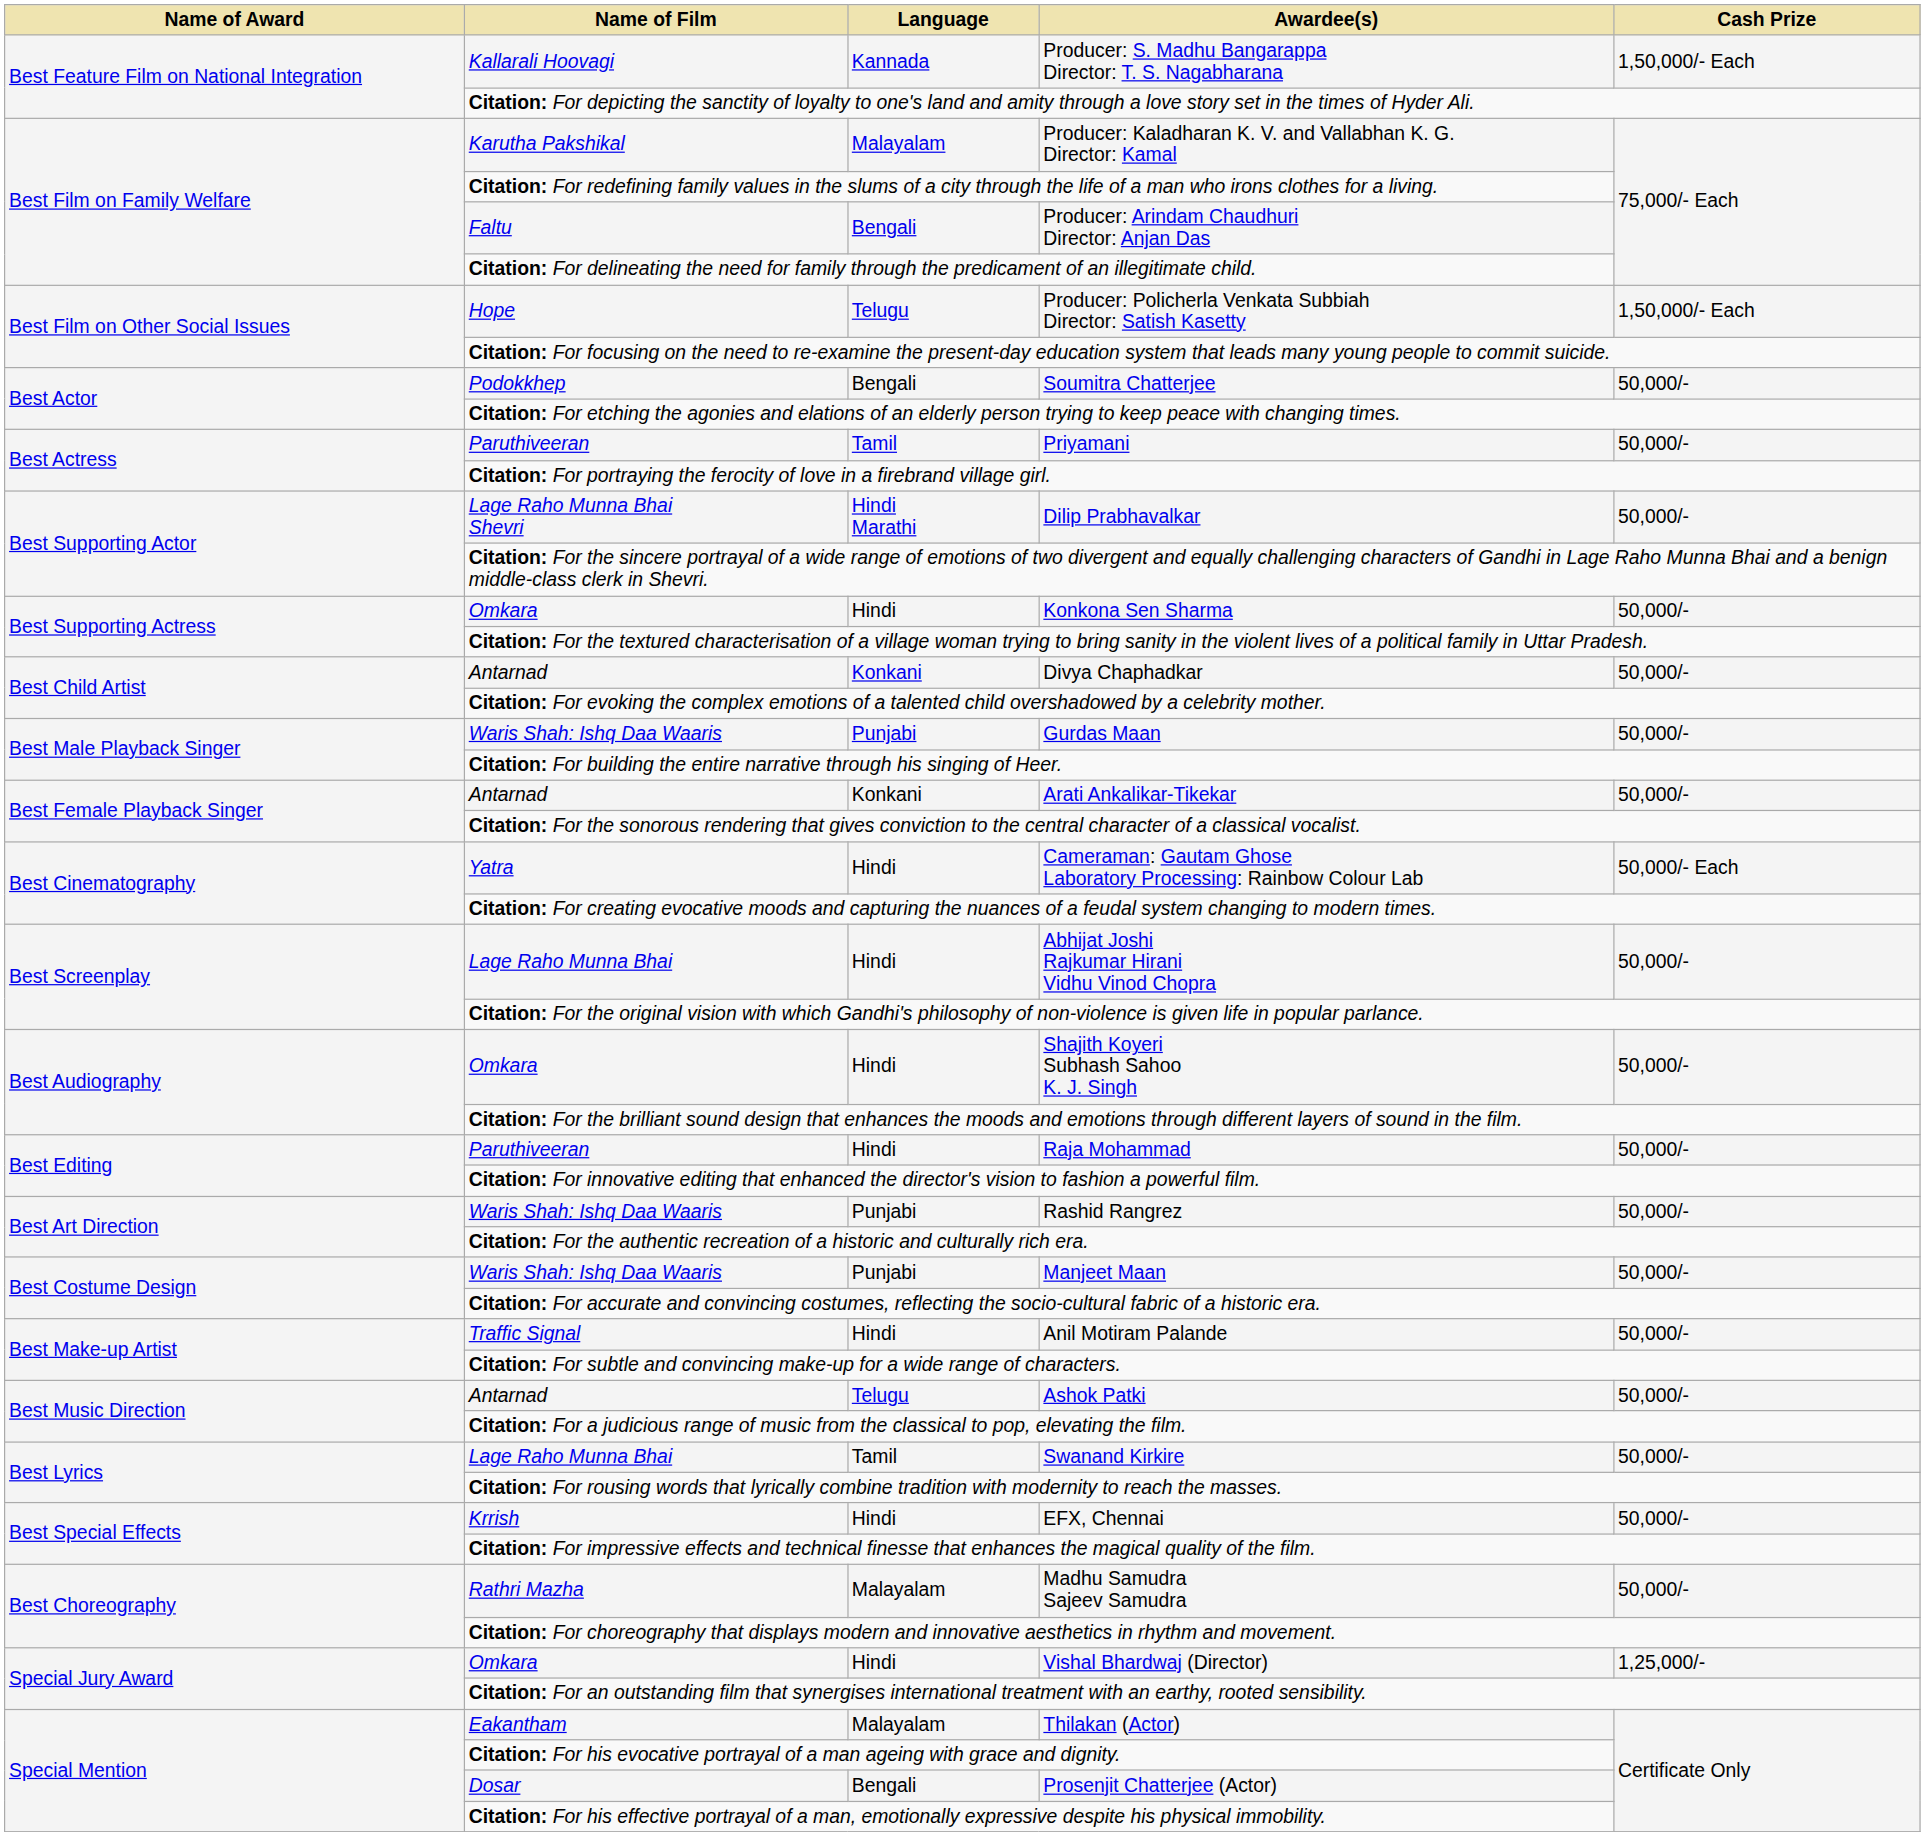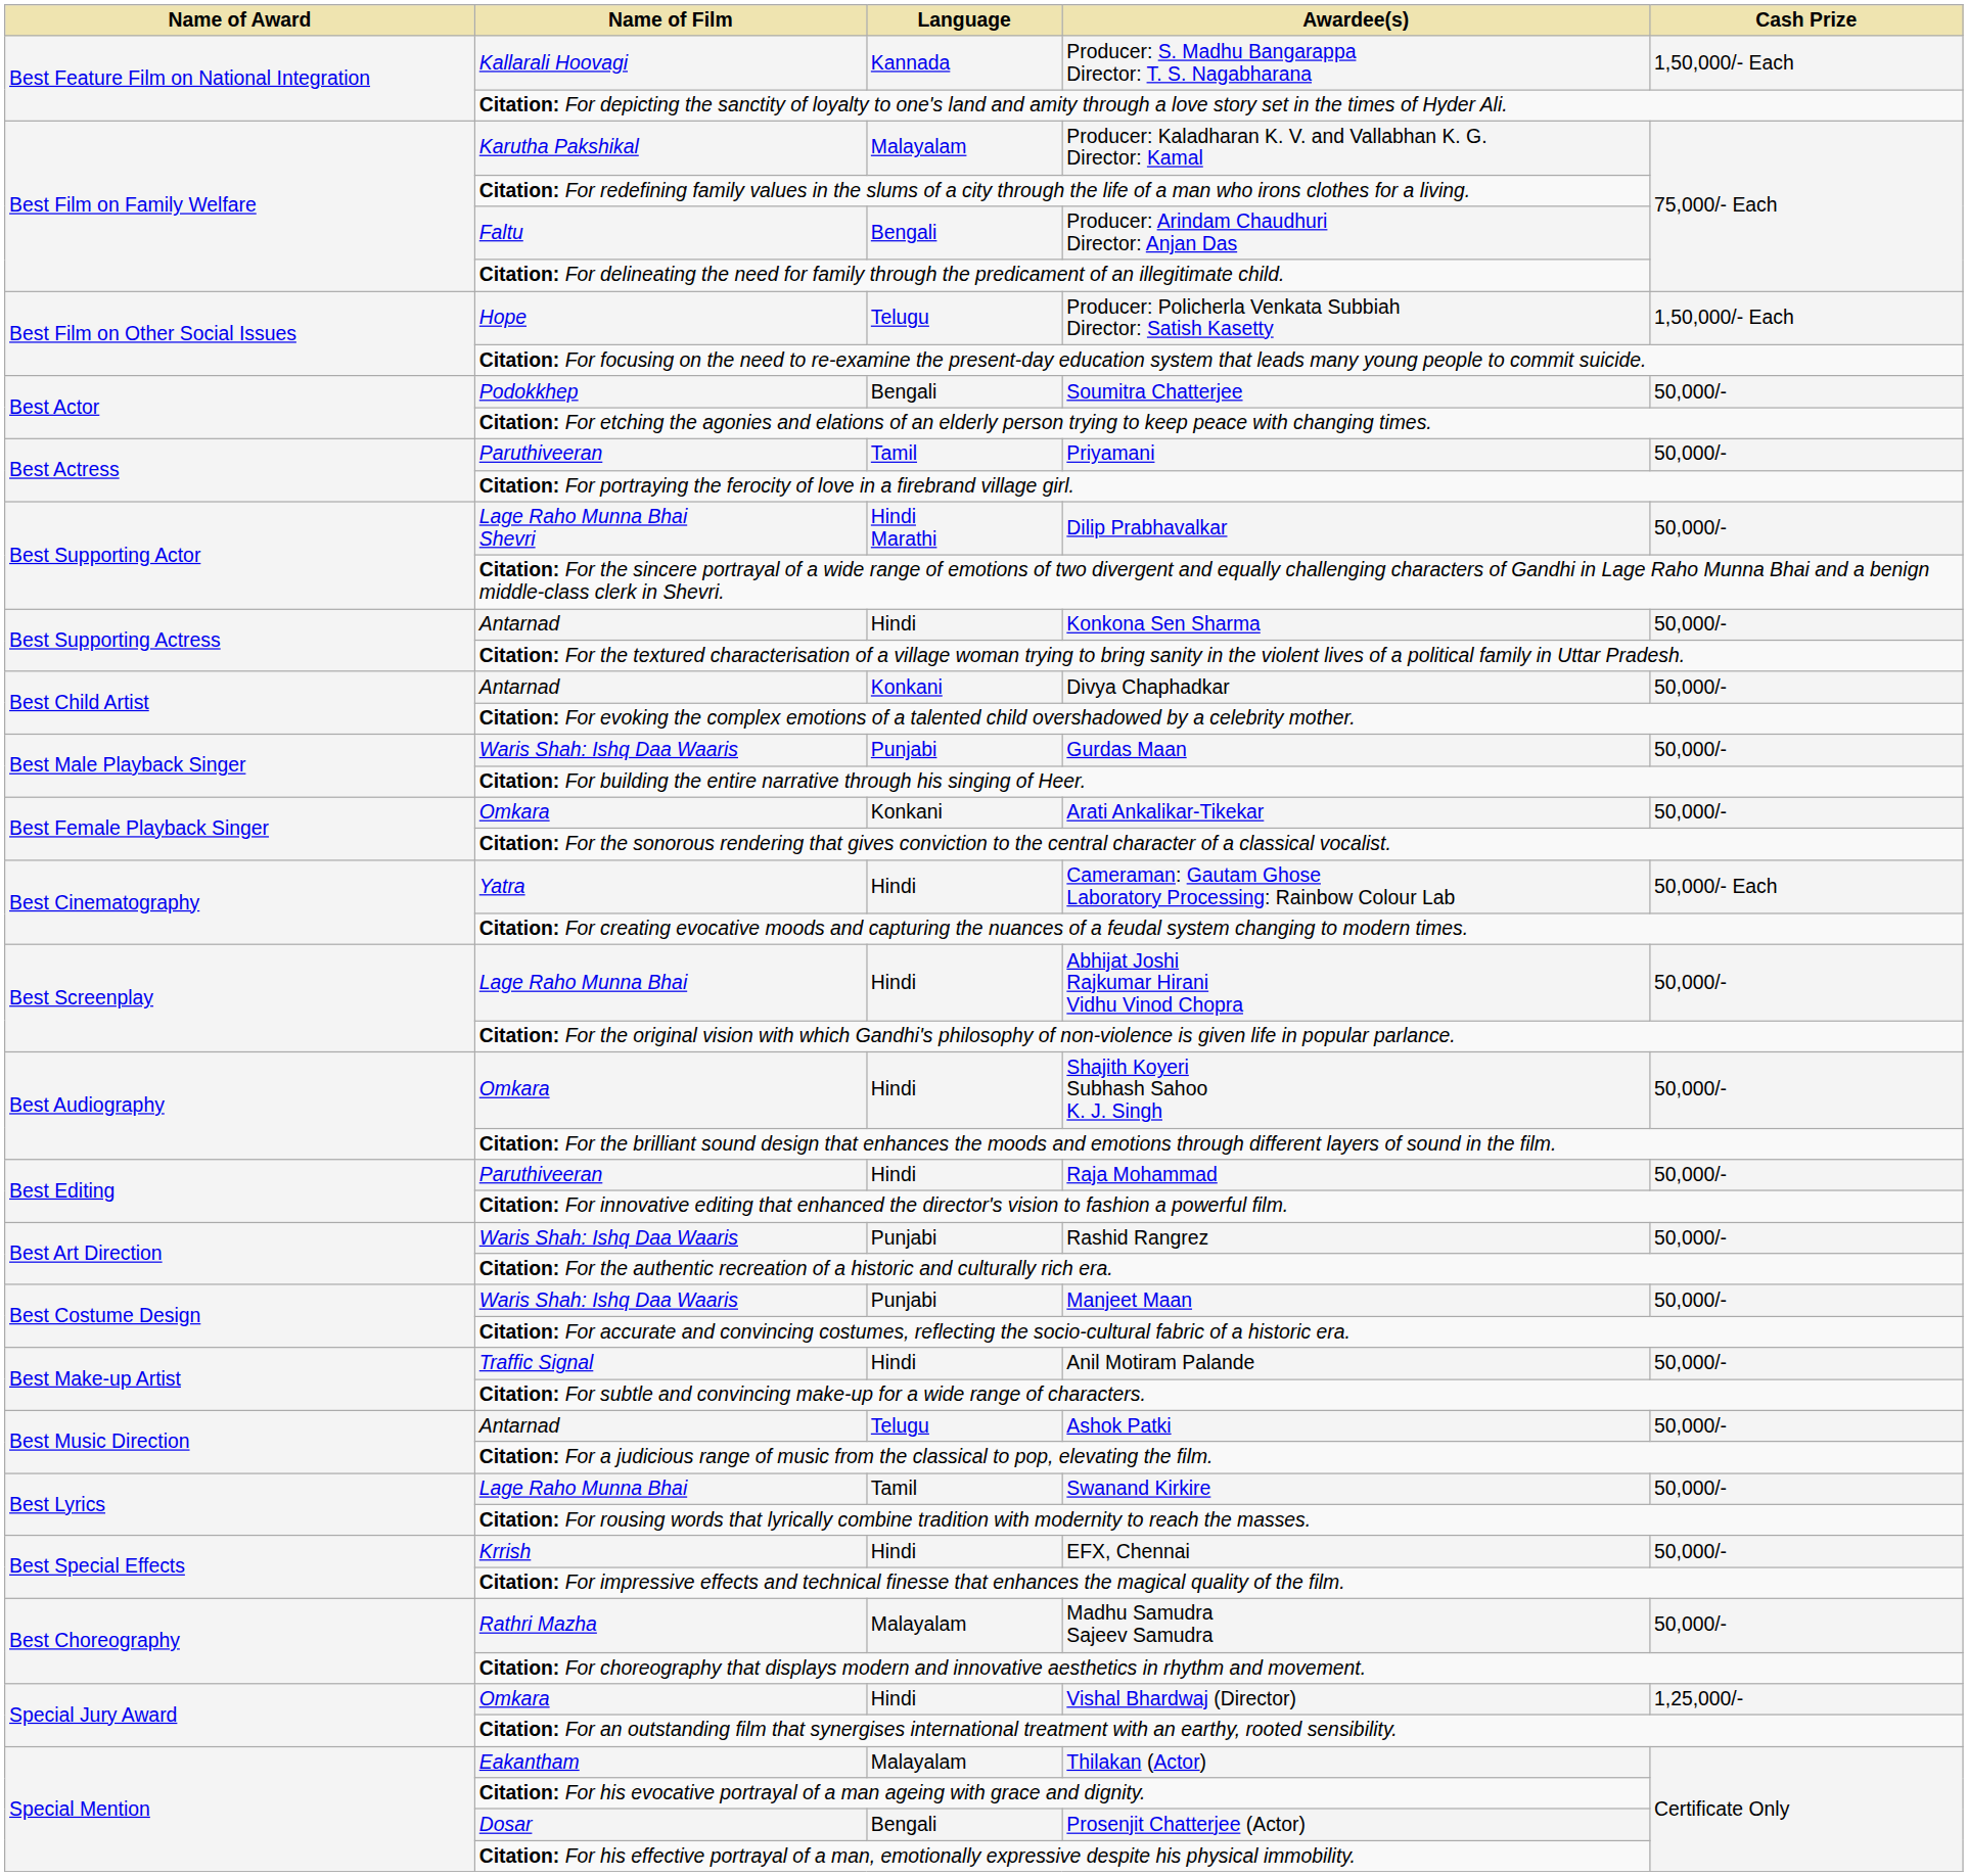 <table class="wikitable" style="width:100%;">
 <tr>
 <th style="background-color:#EFE4B0;width:24%;">Name of Award</th>
 <th style="background-color:#EFE4B0;width:20%;">Name of Film</th>
 <th style="background-color:#EFE4B0;width:10%;">Language</th>
 <th style="background-color:#EFE4B0;width:30%;">Awardee(s)</th>
 <th style="background-color:#EFE4B0;width:16%;">Cash Prize</th>
 </tr>
 <tr style="background-color:#F4F4F4">
 <td rowspan="2"><a href='#'>Best Feature Film on National Integration</a></td>
 <td><em><a href='#'>Kallarali Hoovagi</a></em></td>
 <td><a href='#'>Kannada</a></td>
 <td>Producer: <a href='#'>S. Madhu Bangarappa</a><br>Director: <a href='#'>T. S. Nagabharana</a></td>
 <td> 1,50,000/- Each</td>
 </tr>
 <tr style="background-color:#F9F9F9">
 <td colspan="4"><strong>Citation:</strong> <em>For depicting the sanctity of loyalty to one's land and amity through a love story set in the times of Hyder Ali.</em></td>
 </tr>
 <tr style="background-color:#F4F4F4">
 <td rowspan="4"><a href='#'>Best Film on Family Welfare</a></td>
 <td><em><a href='#'>Karutha Pakshikal</a></em></td>
 <td><a href='#'>Malayalam</a></td>
 <td>Producer: Kaladharan K. V. and Vallabhan K. G.<br>Director: <a href='#'>Kamal</a></td>
 <td rowspan="4"> 75,000/- Each</td>
 </tr>
 <tr style="background-color:#F9F9F9">
 <td colspan="3"><strong>Citation:</strong> <em>For redefining family values in the slums of a city through the life of a man who irons clothes for a living.</em></td>
 </tr>
 <tr style="background-color:#F4F4F4">
 <td><em><a href='#'>Faltu</a></em></td>
 <td><a href='#'>Bengali</a></td>
 <td>Producer: <a href='#'>Arindam Chaudhuri</a><br>Director: <a href='#'>Anjan Das</a></td>
 </tr>
 <tr style="background-color:#F9F9F9">
 <td colspan="3"><strong>Citation:</strong> <em>For delineating the need for family through the predicament of an illegitimate child.</em></td>
 </tr>
 <tr style="background-color:#F4F4F4">
 <td rowspan="2"><a href='#'>Best Film on Other Social Issues</a></td>
 <td><em><a href='#'>Hope</a></em></td>
 <td><a href='#'>Telugu</a></td>
 <td>Producer: Policherla Venkata Subbiah<br>Director: <a href='#'>Satish Kasetty</a></td>
 <td> 1,50,000/- Each</td>
 </tr>
 <tr style="background-color:#F9F9F9">
 <td colspan="4"><strong>Citation:</strong> <em>For focusing on the need to re-examine the present-day education system that leads many young people to commit suicide.</em></td>
 </tr>
 <tr style="background-color:#F4F4F4">
 <td rowspan="2"><a href='#'>Best Actor</a></td>
 <td><em><a href='#'>Podokkhep</a></em></td>
 <td>Bengali</td>
 <td><a href='#'>Soumitra Chatterjee</a></td>
 <td> 50,000/-</td>
 </tr>
 <tr style="background-color:#F9F9F9">
 <td colspan="4"><strong>Citation:</strong> <em>For etching the agonies and elations of an elderly person trying to keep peace with changing times.</em></td>
 </tr>
 <tr style="background-color:#F4F4F4">
 <td rowspan="2"><a href='#'>Best Actress</a></td>
 <td><em><a href='#'>Paruthiveeran</a></em></td>
 <td><a href='#'>Tamil</a></td>
 <td><a href='#'>Priyamani</a></td>
 <td> 50,000/-</td>
 </tr>
 <tr style="background-color:#F9F9F9">
 <td colspan="4"><strong>Citation:</strong> <em>For portraying the ferocity of love in a firebrand village girl.</em></td>
 </tr>
 <tr style="background-color:#F4F4F4">
 <td rowspan="2"><a href='#'>Best Supporting Actor</a></td>
 <td><em><a href='#'>Lage Raho Munna Bhai</a></em><br><em><a href='#'>Shevri</a></em></td>
 <td><a href='#'>Hindi</a><br><a href='#'>Marathi</a></td>
 <td><a href='#'>Dilip Prabhavalkar</a></td>
 <td> 50,000/-</td>
 </tr>
 <tr style="background-color:#F9F9F9">
 <td colspan="4"><strong>Citation:</strong> <em>For the sincere portrayal of a wide range of emotions of two divergent and equally challenging characters of Gandhi in Lage Raho Munna Bhai and a benign middle-class clerk in Shevri.</em></td>
 </tr>
 <tr style="background-color:#F4F4F4">
 <td rowspan="2"><a href='#'>Best Supporting Actress</a></td>
-<td><em><a href='#'>Omkara</a></em></td>
+<td><em>Antarnad</em></td>
 <td>Hindi</td>
 <td><a href='#'>Konkona Sen Sharma</a></td>
 <td> 50,000/-</td>
 </tr>
 <tr style="background-color:#F9F9F9">
 <td colspan="4"><strong>Citation:</strong> <em>For the textured characterisation of a village woman trying to bring sanity in the violent lives of a political family in Uttar Pradesh.</em></td>
 </tr>
 <tr style="background-color:#F4F4F4">
 <td rowspan="2"><a href='#'>Best Child Artist</a></td>
 <td><em>Antarnad</em></td>
 <td><a href='#'>Konkani</a></td>
 <td>Divya Chaphadkar</td>
 <td> 50,000/-</td>
 </tr>
 <tr style="background-color:#F9F9F9">
 <td colspan="4"><strong>Citation:</strong> <em>For evoking the complex emotions of a talented child overshadowed by a celebrity mother.</em></td>
 </tr>
 <tr style="background-color:#F4F4F4">
 <td rowspan="2"><a href='#'>Best Male Playback Singer</a></td>
 <td><em><a href='#'>Waris Shah: Ishq Daa Waaris</a></em><br></td>
 <td><a href='#'>Punjabi</a></td>
 <td><a href='#'>Gurdas Maan</a></td>
 <td> 50,000/-</td>
 </tr>
 <tr style="background-color:#F9F9F9">
 <td colspan="4"><strong>Citation:</strong> <em>For building the entire narrative through his singing of Heer.</em></td>
 </tr>
 <tr style="background-color:#F4F4F4">
 <td rowspan="2"><a href='#'>Best Female Playback Singer</a></td>
-<td><em>Antarnad</em></td>
+<td><em><a href='#'>Omkara</a></em></td>
 <td>Konkani</td>
 <td><a href='#'>Arati Ankalikar-Tikekar</a></td>
 <td> 50,000/-</td>
 </tr>
 <tr style="background-color:#F9F9F9">
 <td colspan="4"><strong>Citation:</strong> <em>For the sonorous rendering that gives conviction to the central character of a classical vocalist.</em></td>
 </tr>
 <tr style="background-color:#F4F4F4">
 <td rowspan="2"><a href='#'>Best Cinematography</a></td>
 <td><em><a href='#'>Yatra</a></em></td>
 <td>Hindi</td>
 <td><a href='#'>Cameraman</a>: <a href='#'>Gautam Ghose</a><br><a href='#'>Laboratory Processing</a>: Rainbow Colour Lab</td>
 <td> 50,000/- Each</td>
 </tr>
 <tr style="background-color:#F9F9F9">
 <td colspan="4"><strong>Citation:</strong> <em>For creating evocative moods and capturing the nuances of a feudal system changing to modern times.</em></td>
 </tr>
 <tr style="background-color:#F4F4F4">
 <td rowspan="2"><a href='#'>Best Screenplay</a></td>
 <td><em><a href='#'>Lage Raho Munna Bhai</a></em></td>
 <td>Hindi</td>
 <td><a href='#'>Abhijat Joshi</a><br><a href='#'>Rajkumar Hirani</a><br> <a href='#'>Vidhu Vinod Chopra</a></td>
 <td> 50,000/-</td>
 </tr>
 <tr style="background-color:#F9F9F9">
 <td colspan="4"><strong>Citation:</strong> <em>For the original vision with which Gandhi's philosophy of non-violence is given life in popular parlance.</em></td>
 </tr>
 <tr style="background-color:#F4F4F4">
 <td rowspan="2"><a href='#'>Best Audiography</a></td>
 <td><em><a href='#'>Omkara</a></em></td>
 <td>Hindi</td>
 <td><a href='#'>Shajith Koyeri</a><br>Subhash Sahoo<br><a href='#'>K. J. Singh</a></td>
 <td> 50,000/-</td>
 </tr>
 <tr style="background-color:#F9F9F9">
 <td colspan="4"><strong>Citation:</strong> <em>For the brilliant sound design that enhances the moods and emotions through different layers of sound in the film.</em></td>
 </tr>
 <tr style="background-color:#F4F4F4">
 <td rowspan="2"><a href='#'>Best Editing</a></td>
 <td><em><a href='#'>Paruthiveeran</a></em></td>
 <td>Hindi</td>
 <td><a href='#'>Raja Mohammad</a></td>
 <td> 50,000/-</td>
 </tr>
 <tr style="background-color:#F9F9F9">
 <td colspan="4"><strong>Citation:</strong> <em>For innovative editing that enhanced the director's vision to fashion a powerful film.</em></td>
 </tr>
 <tr style="background-color:#F4F4F4">
 <td rowspan="2"><a href='#'>Best Art Direction</a></td>
 <td><em><a href='#'>Waris Shah: Ishq Daa Waaris</a></em></td>
 <td>Punjabi</td>
 <td>Rashid Rangrez</td>
 <td> 50,000/-</td>
 </tr>
 <tr style="background-color:#F9F9F9">
 <td colspan="4"><strong>Citation:</strong> <em>For the authentic recreation of a historic and culturally rich era.</em></td>
 </tr>
 <tr style="background-color:#F4F4F4">
 <td rowspan="2"><a href='#'>Best Costume Design</a></td>
 <td><em><a href='#'>Waris Shah: Ishq Daa Waaris</a></em></td>
 <td>Punjabi</td>
 <td><a href='#'>Manjeet Maan</a></td>
 <td> 50,000/-</td>
 </tr>
 <tr style="background-color:#F9F9F9">
 <td colspan="4"><strong>Citation:</strong> <em>For accurate and convincing costumes, reflecting the socio-cultural fabric of a historic era.</em></td>
 </tr>
 <tr style="background-color:#F4F4F4">
 <td rowspan="2"><a href='#'>Best Make-up Artist</a></td>
 <td><em><a href='#'>Traffic Signal</a></em></td>
 <td>Hindi</td>
 <td>Anil Motiram Palande</td>
 <td> 50,000/-</td>
 </tr>
 <tr style="background-color:#F9F9F9">
 <td colspan="4"><strong>Citation:</strong> <em>For subtle and convincing make-up for a wide range of characters.</em></td>
 </tr>
 <tr style="background-color:#F4F4F4">
 <td rowspan="2"><a href='#'>Best Music Direction</a></td>
 <td><em>Antarnad</em></td>
 <td><a href='#'>Telugu</a></td>
 <td><a href='#'>Ashok Patki</a></td>
 <td> 50,000/-</td>
 </tr>
 <tr style="background-color:#F9F9F9">
 <td colspan="4"><strong>Citation:</strong> <em>For a judicious range of music from the classical to pop, elevating the film.</em></td>
 </tr>
 <tr style="background-color:#F4F4F4">
 <td rowspan="2"><a href='#'>Best Lyrics</a></td>
 <td><em><a href='#'>Lage Raho Munna Bhai</a></em><br></td>
 <td>Tamil</td>
 <td><a href='#'>Swanand Kirkire</a></td>
 <td> 50,000/-</td>
 </tr>
 <tr style="background-color:#F9F9F9">
 <td colspan="4"><strong>Citation:</strong> <em>For rousing words that lyrically combine tradition with modernity to reach the masses.</em></td>
 </tr>
 <tr style="background-color:#F4F4F4">
 <td rowspan="2"><a href='#'>Best Special Effects</a></td>
 <td><em><a href='#'>Krrish</a></em></td>
 <td>Hindi</td>
 <td>EFX, Chennai</td>
 <td> 50,000/-</td>
 </tr>
 <tr style="background-color:#F9F9F9">
 <td colspan="4"><strong>Citation:</strong> <em>For impressive effects and technical finesse that enhances the magical quality of the film.</em></td>
 </tr>
 <tr style="background-color:#F4F4F4">
 <td rowspan="2"><a href='#'>Best Choreography</a></td>
 <td><em><a href='#'>Rathri Mazha</a></em></td>
 <td>Malayalam</td>
 <td>Madhu Samudra<br>Sajeev Samudra</td>
 <td> 50,000/-</td>
 </tr>
 <tr style="background-color:#F9F9F9">
 <td colspan="4"><strong>Citation:</strong> <em>For choreography that displays modern and innovative aesthetics in rhythm and movement.</em></td>
 </tr>
 <tr style="background-color:#F4F4F4">
 <td rowspan="2"><a href='#'>Special Jury Award</a></td>
 <td><em><a href='#'>Omkara</a></em></td>
 <td>Hindi</td>
 <td><a href='#'>Vishal Bhardwaj</a> (Director)</td>
 <td> 1,25,000/-</td>
 </tr>
 <tr style="background-color:#F9F9F9">
 <td colspan="4"><strong>Citation:</strong> <em>For an outstanding film that synergises international treatment with an earthy, rooted sensibility.</em></td>
 </tr>
 <tr style="background-color:#F4F4F4">
 <td rowspan="4"><a href='#'>Special Mention</a></td>
 <td><em><a href='#'>Eakantham</a></em></td>
 <td>Malayalam</td>
 <td><a href='#'>Thilakan</a> (<a href='#'>Actor</a>)</td>
 <td rowspan="4">Certificate Only</td>
 </tr>
 <tr style="background-color:#F9F9F9">
 <td colspan="3"><strong>Citation:</strong> <em>For his evocative portrayal of a man ageing with grace and dignity.</em></td>
 </tr>
 <tr style="background-color:#F4F4F4">
 <td><em><a href='#'>Dosar</a></em></td>
 <td>Bengali</td>
 <td><a href='#'>Prosenjit Chatterjee</a> (Actor)</td>
 </tr>
 <tr style="background-color:#F9F9F9">
 <td colspan="3"><strong>Citation:</strong> <em>For his effective portrayal of a man, emotionally expressive despite his physical immobility.</em></td>
 </tr>
 </table>
